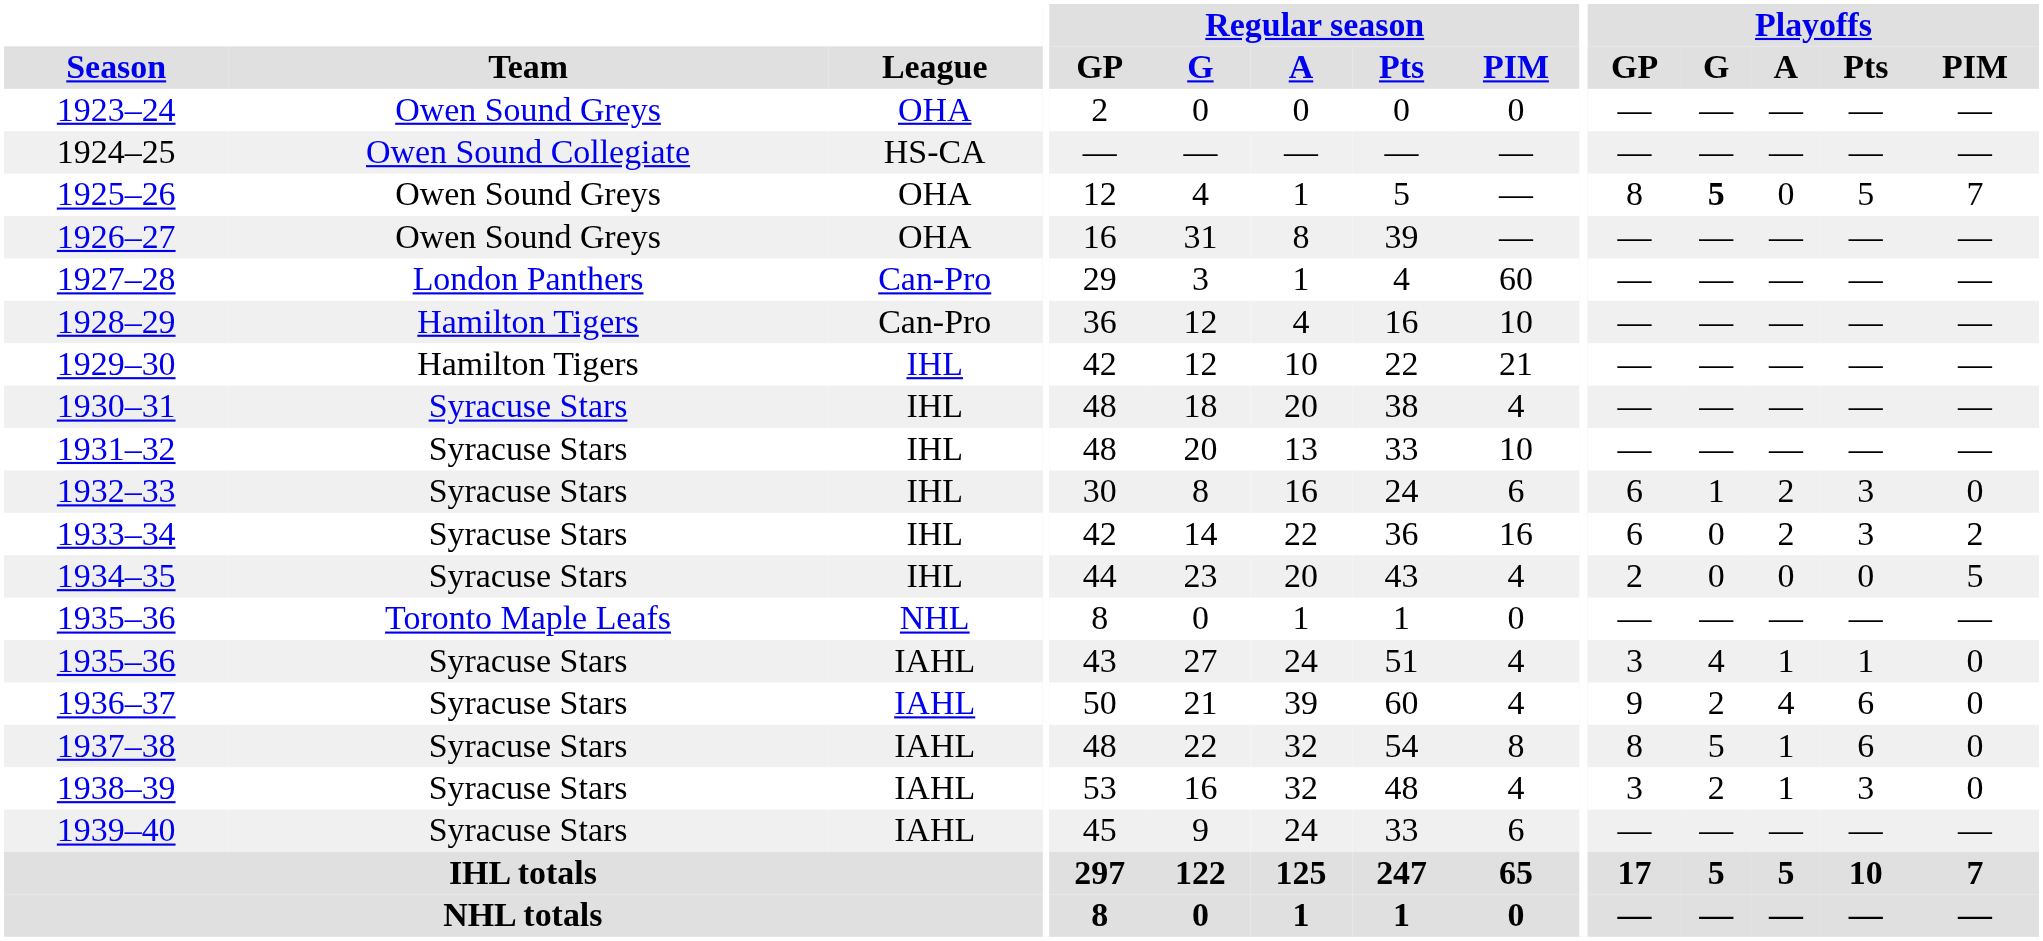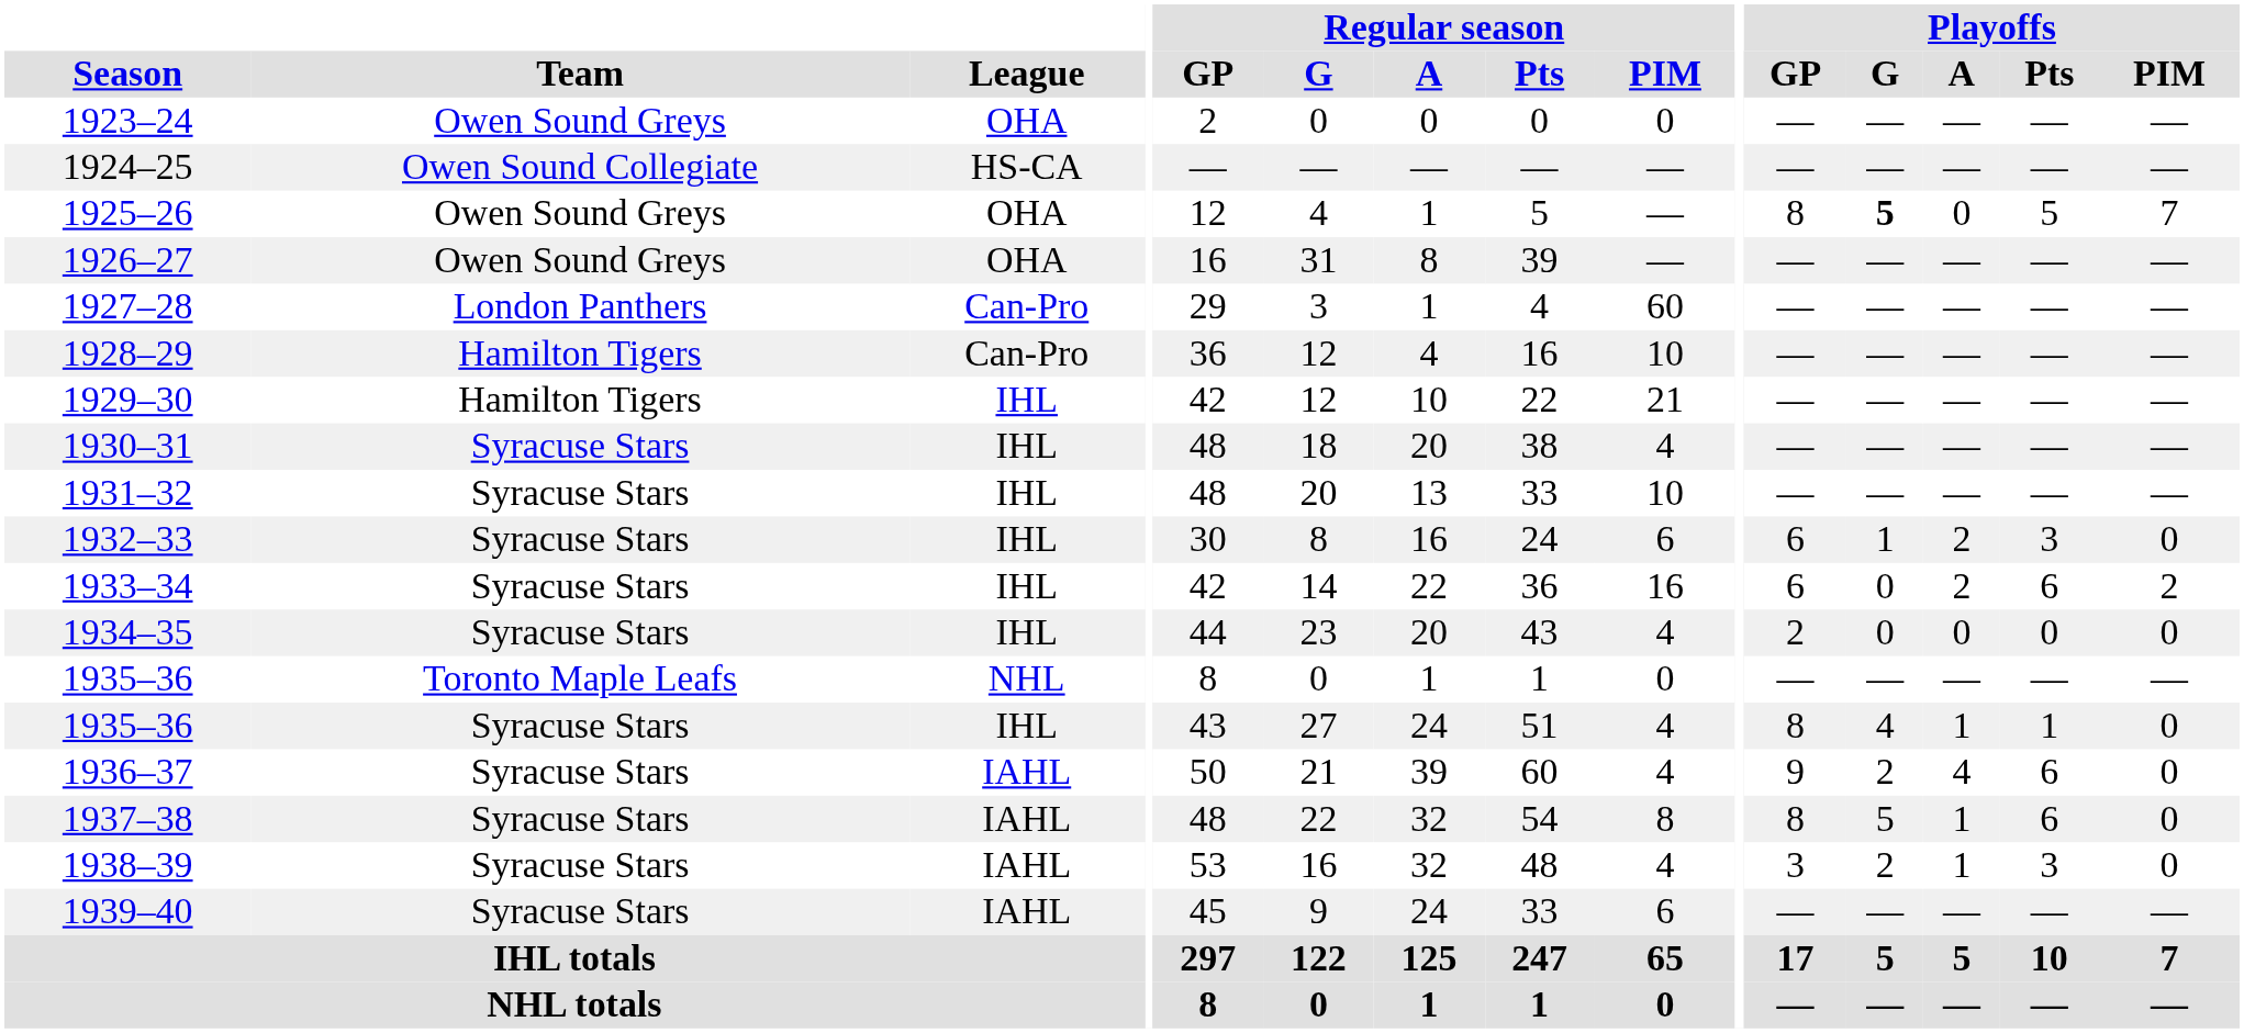 <table border="0" cellpadding="1" cellspacing="0" style="text-align:center; width:60em">
 <tr bgcolor="#e0e0e0">
 <th colspan="3" bgcolor="#ffffff"></th>
 <th rowspan="100" bgcolor="#ffffff"></th>
 <th colspan="5"><a href='#'>Regular season</a></th>
 <th rowspan="100" bgcolor="#ffffff"></th>
 <th colspan="5"><a href='#'>Playoffs</a></th>
 </tr>
 <tr bgcolor="#e0e0e0">
 <th><a href='#'>Season</a></th>
 <th>Team</th>
 <th>League</th>
 <th>GP</th>
 <th><a href='#'>G</a></th>
 <th><a href='#'>A</a></th>
 <th><a href='#'>Pts</a></th>
 <th><a href='#'>PIM</a></th>
 <th>GP</th>
 <th>G</th>
 <th>A</th>
 <th>Pts</th>
 <th>PIM</th>
 </tr>
 <tr>
 <td><a href='#'>1923–24</a></td>
 <td><a href='#'>Owen Sound Greys</a></td>
 <td><a href='#'>OHA</a></td>
 <td>2</td>
 <td>0</td>
 <td>0</td>
 <td>0</td>
 <td>0</td>
 <td>—</td>
 <td>—</td>
 <td>—</td>
 <td>—</td>
 <td>—</td>
 </tr>
 <tr bgcolor="#f0f0f0">
 <td>1924–25</td>
 <td><a href='#'>Owen Sound Collegiate</a></td>
 <td>HS-CA</td>
 <td>—</td>
 <td>—</td>
 <td>—</td>
 <td>—</td>
 <td>—</td>
 <td>—</td>
 <td>—</td>
 <td>—</td>
 <td>—</td>
 <td>—</td>
 </tr>
 <tr>
 <td><a href='#'>1925–26</a></td>
 <td>Owen Sound Greys</td>
 <td>OHA</td>
 <td>12</td>
 <td>4</td>
 <td>1</td>
 <td>5</td>
 <td>—</td>
 <td>8</td>
 <td><strong>5</strong></td>
 <td>0</td>
 <td>5</td>
 <td>7</td>
 </tr>
 <tr bgcolor="#f0f0f0">
 <td><a href='#'>1926–27</a></td>
 <td>Owen Sound Greys</td>
 <td>OHA</td>
 <td>16</td>
 <td>31</td>
 <td>8</td>
 <td>39</td>
 <td>—</td>
 <td>—</td>
 <td>—</td>
 <td>—</td>
 <td>—</td>
 <td>—</td>
 </tr>
 <tr>
 <td><a href='#'>1927–28</a></td>
 <td><a href='#'>London Panthers</a></td>
 <td><a href='#'>Can-Pro</a></td>
 <td>29</td>
 <td>3</td>
 <td>1</td>
 <td>4</td>
 <td>60</td>
 <td>—</td>
 <td>—</td>
 <td>—</td>
 <td>—</td>
 <td>—</td>
 </tr>
 <tr bgcolor="#f0f0f0">
 <td><a href='#'>1928–29</a></td>
 <td><a href='#'>Hamilton Tigers</a></td>
 <td>Can-Pro</td>
 <td>36</td>
 <td>12</td>
 <td>4</td>
 <td>16</td>
 <td>10</td>
 <td>—</td>
 <td>—</td>
 <td>—</td>
 <td>—</td>
 <td>—</td>
 </tr>
 <tr>
 <td><a href='#'>1929–30</a></td>
 <td>Hamilton Tigers</td>
 <td><a href='#'>IHL</a></td>
 <td>42</td>
 <td>12</td>
 <td>10</td>
 <td>22</td>
 <td>21</td>
 <td>—</td>
 <td>—</td>
 <td>—</td>
 <td>—</td>
 <td>—</td>
 </tr>
 <tr bgcolor="#f0f0f0">
 <td><a href='#'>1930–31</a></td>
 <td><a href='#'>Syracuse Stars</a></td>
 <td>IHL</td>
 <td>48</td>
 <td>18</td>
 <td>20</td>
 <td>38</td>
 <td>4</td>
 <td>—</td>
 <td>—</td>
 <td>—</td>
 <td>—</td>
 <td>—</td>
 </tr>
 <tr>
 <td><a href='#'>1931–32</a></td>
 <td>Syracuse Stars</td>
 <td>IHL</td>
 <td>48</td>
 <td>20</td>
 <td>13</td>
 <td>33</td>
 <td>10</td>
 <td>—</td>
 <td>—</td>
 <td>—</td>
 <td>—</td>
 <td>—</td>
 </tr>
 <tr bgcolor="#f0f0f0">
 <td><a href='#'>1932–33</a></td>
 <td>Syracuse Stars</td>
 <td>IHL</td>
 <td>30</td>
 <td>8</td>
 <td>16</td>
 <td>24</td>
 <td>6</td>
 <td>6</td>
 <td>1</td>
 <td>2</td>
 <td>3</td>
 <td>0</td>
 </tr>
 <tr>
 <td><a href='#'>1933–34</a></td>
 <td>Syracuse Stars</td>
 <td>IHL</td>
 <td>42</td>
 <td>14</td>
 <td>22</td>
 <td>36</td>
 <td>16</td>
 <td>6</td>
 <td>0</td>
 <td>2</td>
-<td>3</td>
+<td>6</td>
 <td>2</td>
 </tr>
 <tr bgcolor="#f0f0f0">
 <td><a href='#'>1934–35</a></td>
 <td>Syracuse Stars</td>
 <td>IHL</td>
 <td>44</td>
 <td>23</td>
 <td>20</td>
 <td>43</td>
 <td>4</td>
 <td>2</td>
 <td>0</td>
 <td>0</td>
 <td>0</td>
-<td>5</td>
+<td>0</td>
 </tr>
 <tr>
 <td><a href='#'>1935–36</a></td>
 <td><a href='#'>Toronto Maple Leafs</a></td>
 <td><a href='#'>NHL</a></td>
 <td>8</td>
 <td>0</td>
 <td>1</td>
 <td>1</td>
 <td>0</td>
 <td>—</td>
 <td>—</td>
 <td>—</td>
 <td>—</td>
 <td>—</td>
 </tr>
 <tr bgcolor="#f0f0f0">
 <td><a href='#'>1935–36</a></td>
 <td>Syracuse Stars</td>
-<td>IAHL</td>
+<td>IHL</td>
 <td>43</td>
 <td>27</td>
 <td>24</td>
 <td>51</td>
 <td>4</td>
-<td>3</td>
+<td>8</td>
 <td>4</td>
 <td>1</td>
 <td>1</td>
 <td>0</td>
 </tr>
 <tr>
 <td><a href='#'>1936–37</a></td>
 <td>Syracuse Stars</td>
 <td><a href='#'>IAHL</a></td>
 <td>50</td>
 <td>21</td>
 <td>39</td>
 <td>60</td>
 <td>4</td>
 <td>9</td>
 <td>2</td>
 <td>4</td>
 <td>6</td>
 <td>0</td>
 </tr>
 <tr bgcolor="#f0f0f0">
 <td><a href='#'>1937–38</a></td>
 <td>Syracuse Stars</td>
 <td>IAHL</td>
 <td>48</td>
 <td>22</td>
 <td>32</td>
 <td>54</td>
 <td>8</td>
 <td>8</td>
 <td>5</td>
 <td>1</td>
 <td>6</td>
 <td>0</td>
 </tr>
 <tr>
 <td><a href='#'>1938–39</a></td>
 <td>Syracuse Stars</td>
 <td>IAHL</td>
 <td>53</td>
 <td>16</td>
 <td>32</td>
 <td>48</td>
 <td>4</td>
 <td>3</td>
 <td>2</td>
 <td>1</td>
 <td>3</td>
 <td>0</td>
 </tr>
 <tr bgcolor="#f0f0f0">
 <td><a href='#'>1939–40</a></td>
 <td>Syracuse Stars</td>
 <td>IAHL</td>
 <td>45</td>
 <td>9</td>
 <td>24</td>
 <td>33</td>
 <td>6</td>
 <td>—</td>
 <td>—</td>
 <td>—</td>
 <td>—</td>
 <td>—</td>
 </tr>
 <tr bgcolor="#e0e0e0">
 <th colspan="3">IHL totals</th>
 <th>297</th>
 <th>122</th>
 <th>125</th>
 <th>247</th>
 <th>65</th>
 <th>17</th>
 <th>5</th>
 <th>5</th>
 <th>10</th>
 <th>7</th>
 </tr>
 <tr bgcolor="#e0e0e0">
 <th colspan="3">NHL totals</th>
 <th>8</th>
 <th>0</th>
 <th>1</th>
 <th>1</th>
 <th>0</th>
 <th>—</th>
 <th>—</th>
 <th>—</th>
 <th>—</th>
 <th>—</th>
 </tr>
 </table>
